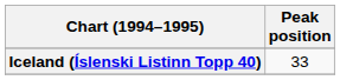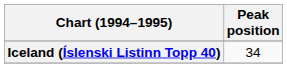 <table class="wikitable sortable plainrowheaders" style="text-align:center">
 <tr>
 <th>Chart (1994–1995)</th>
 <th>Peak<br>position</th>
 </tr>
 <tr>
 </tr>
 <tr>
 </tr>
 <tr>
 </tr>
 <tr>
 <th scope="row">Iceland (<a href='#'>Íslenski Listinn Topp 40</a>)</th>
-<td>33</td>
+<td>34</td>
 </tr>
 <tr>
 </tr>
 <tr>
 </tr>
 <tr>
 </tr>
 </table>
